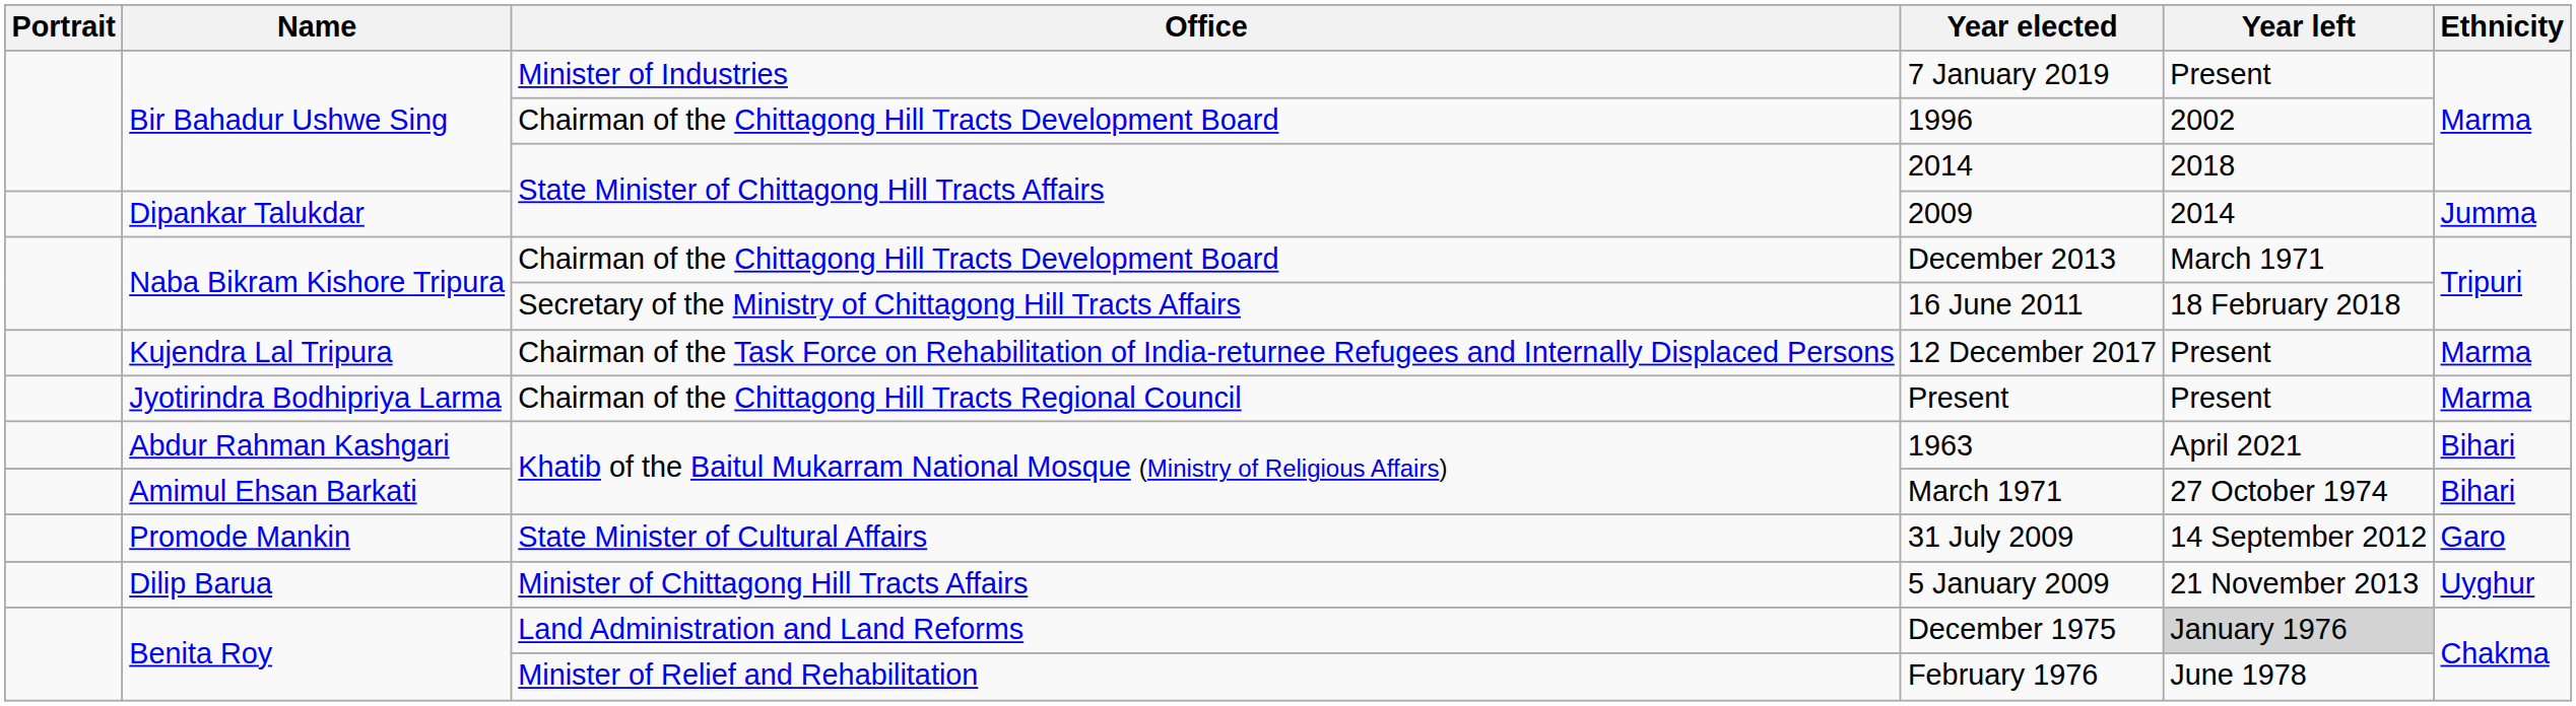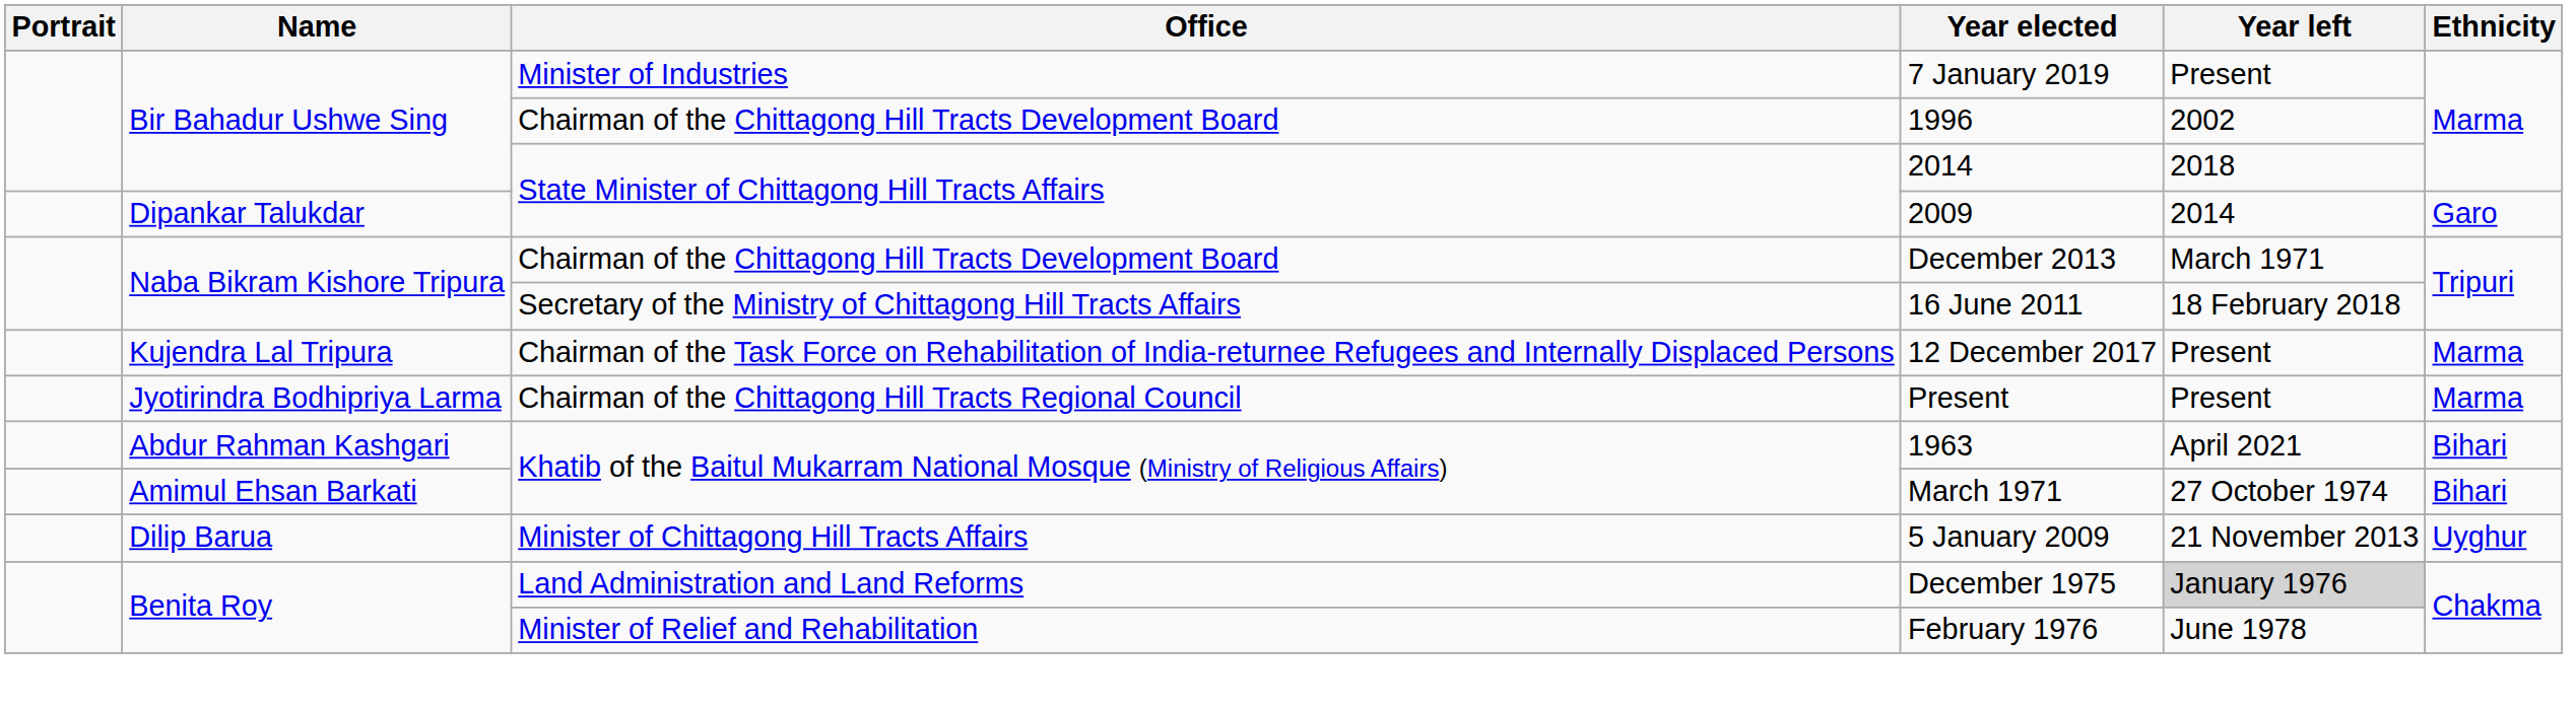 <table class="wikitable sortable">
 <tr>
 <th>Portrait</th>
 <th>Name</th>
 <th>Office</th>
 <th>Year elected</th>
 <th>Year left</th>
 <th>Ethnicity</th>
 </tr>
 <tr>
 <td rowspan="3"></td>
 <td rowspan="3"><a href='#'>Bir Bahadur Ushwe Sing</a></td>
 <td><a href='#'>Minister of Industries</a></td>
 <td>7 January 2019</td>
 <td>Present</td>
 <td rowspan="3"><a href='#'>Marma</a></td>
 </tr>
 <tr>
 <td>Chairman of the <a href='#'>Chittagong Hill Tracts Development Board</a></td>
 <td>1996</td>
 <td>2002</td>
 </tr>
 <tr>
 <td rowspan="2"><a href='#'>State Minister of Chittagong Hill Tracts Affairs</a></td>
 <td>2014</td>
 <td>2018</td>
 </tr>
 <tr>
 <td></td>
 <td><a href='#'>Dipankar Talukdar</a></td>
 <td>2009</td>
 <td>2014</td>
-<td><a href='#'>Jumma</a></td>
+<td><a href='#'>Garo</a></td>
 </tr>
 <tr>
 <td rowspan="2"></td>
 <td rowspan="2"><a href='#'>Naba Bikram Kishore Tripura</a></td>
 <td>Chairman of the <a href='#'>Chittagong Hill Tracts Development Board</a></td>
 <td>December 2013</td>
 <td>March 1971</td>
 <td rowspan="2"><a href='#'>Tripuri</a></td>
 </tr>
 <tr>
 <td>Secretary of the <a href='#'>Ministry of Chittagong Hill Tracts Affairs</a></td>
 <td>16 June 2011</td>
 <td>18 February 2018</td>
 </tr>
 <tr>
 <td></td>
 <td><a href='#'>Kujendra Lal Tripura</a></td>
 <td>Chairman of the <a href='#'>Task Force on Rehabilitation of India-returnee Refugees and Internally Displaced Persons</a></td>
 <td>12 December 2017</td>
 <td>Present</td>
 <td><a href='#'>Marma</a></td>
 </tr>
 <tr>
 <td></td>
 <td><a href='#'>Jyotirindra Bodhipriya Larma</a></td>
 <td>Chairman of the <a href='#'>Chittagong Hill Tracts Regional Council</a></td>
 <td>Present</td>
 <td>Present</td>
 <td><a href='#'>Marma</a></td>
 </tr>
 <tr>
 <td></td>
 <td><a href='#'>Abdur Rahman Kashgari</a></td>
 <td rowspan="2"><a href='#'>Khatib</a> of the <a href='#'>Baitul Mukarram National Mosque</a> <small>(<a href='#'>Ministry of Religious Affairs</a>)</small></td>
 <td>1963</td>
 <td>April 2021</td>
 <td><a href='#'>Bihari</a></td>
 </tr>
 <tr>
 <td></td>
 <td><a href='#'>Amimul Ehsan Barkati</a></td>
 <td>March 1971</td>
 <td>27 October 1974</td>
 <td><a href='#'>Bihari</a></td>
 </tr>
 <tr>
 <td></td>
-<td><a href='#'>Promode Mankin</a></td>
-<td><a href='#'>State Minister of Cultural Affairs</a></td>
-<td>31 July 2009</td>
-<td>14 September 2012</td>
-<td><a href='#'>Garo</a></td>
-</tr>
-<tr>
-<td></td>
 <td><a href='#'>Dilip Barua</a></td>
 <td><a href='#'>Minister of Chittagong Hill Tracts Affairs</a></td>
 <td>5 January 2009</td>
 <td>21 November 2013</td>
 <td><a href='#'>Uyghur</a></td>
 </tr>
 <tr>
 <td rowspan="2"></td>
 <td rowspan="2"><a href='#'>Benita Roy</a></td>
 <td><a href='#'>Land Administration and Land Reforms</a></td>
 <td>December 1975</td>
 <td style="background: lightgrey;">January 1976</td>
 <td rowspan="2"><a href='#'>Chakma</a></td>
 </tr>
 <tr>
 <td><a href='#'>Minister of Relief and Rehabilitation</a></td>
 <td>February 1976</td>
 <td>June 1978</td>
 </tr>
 </table>
